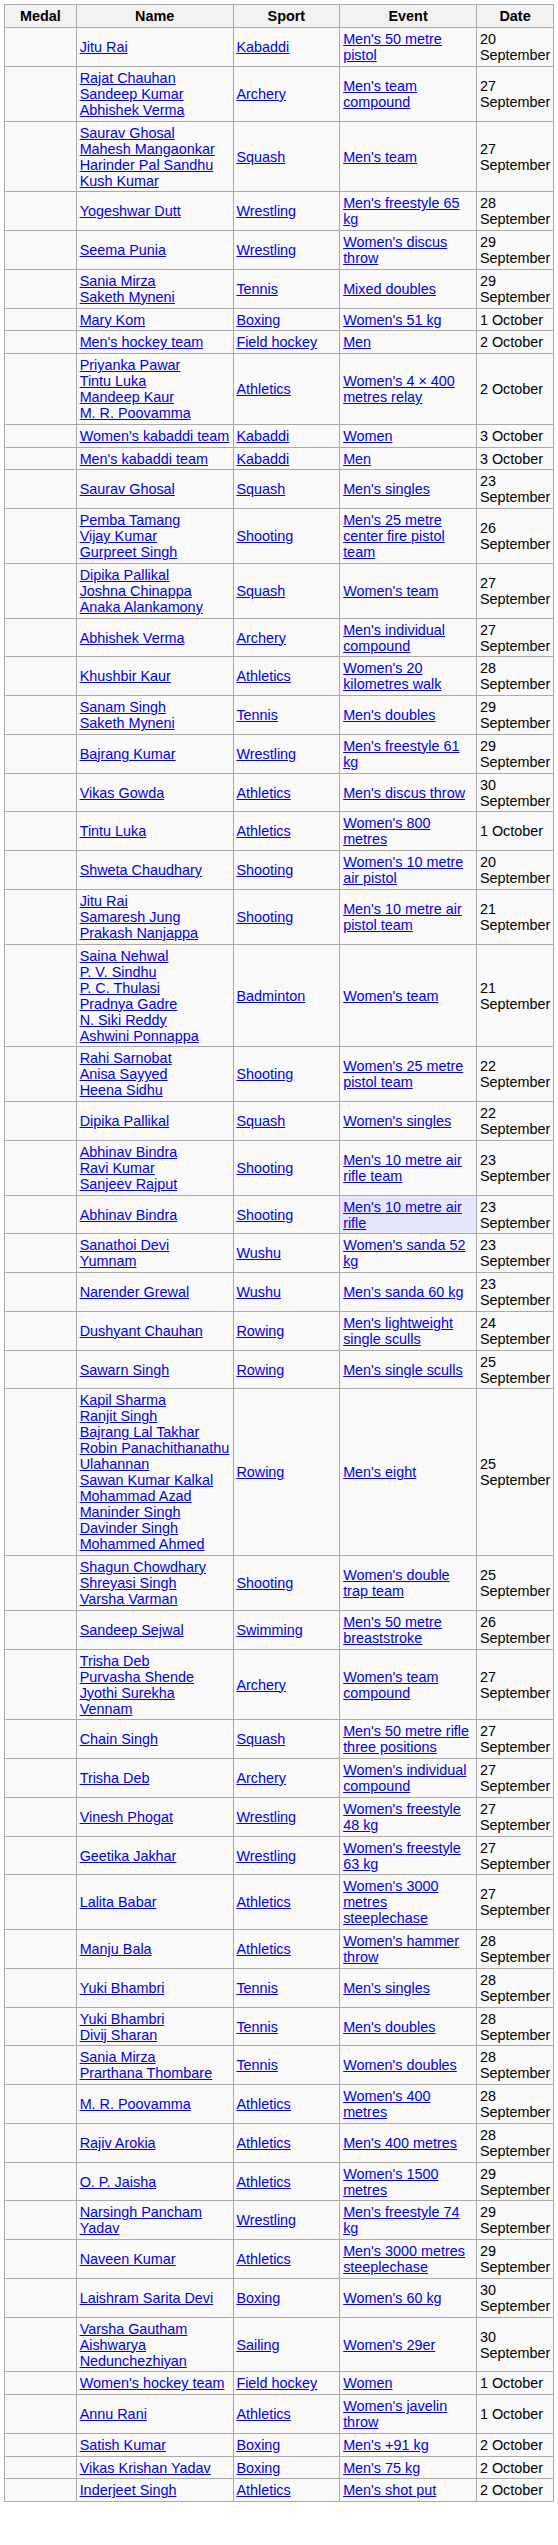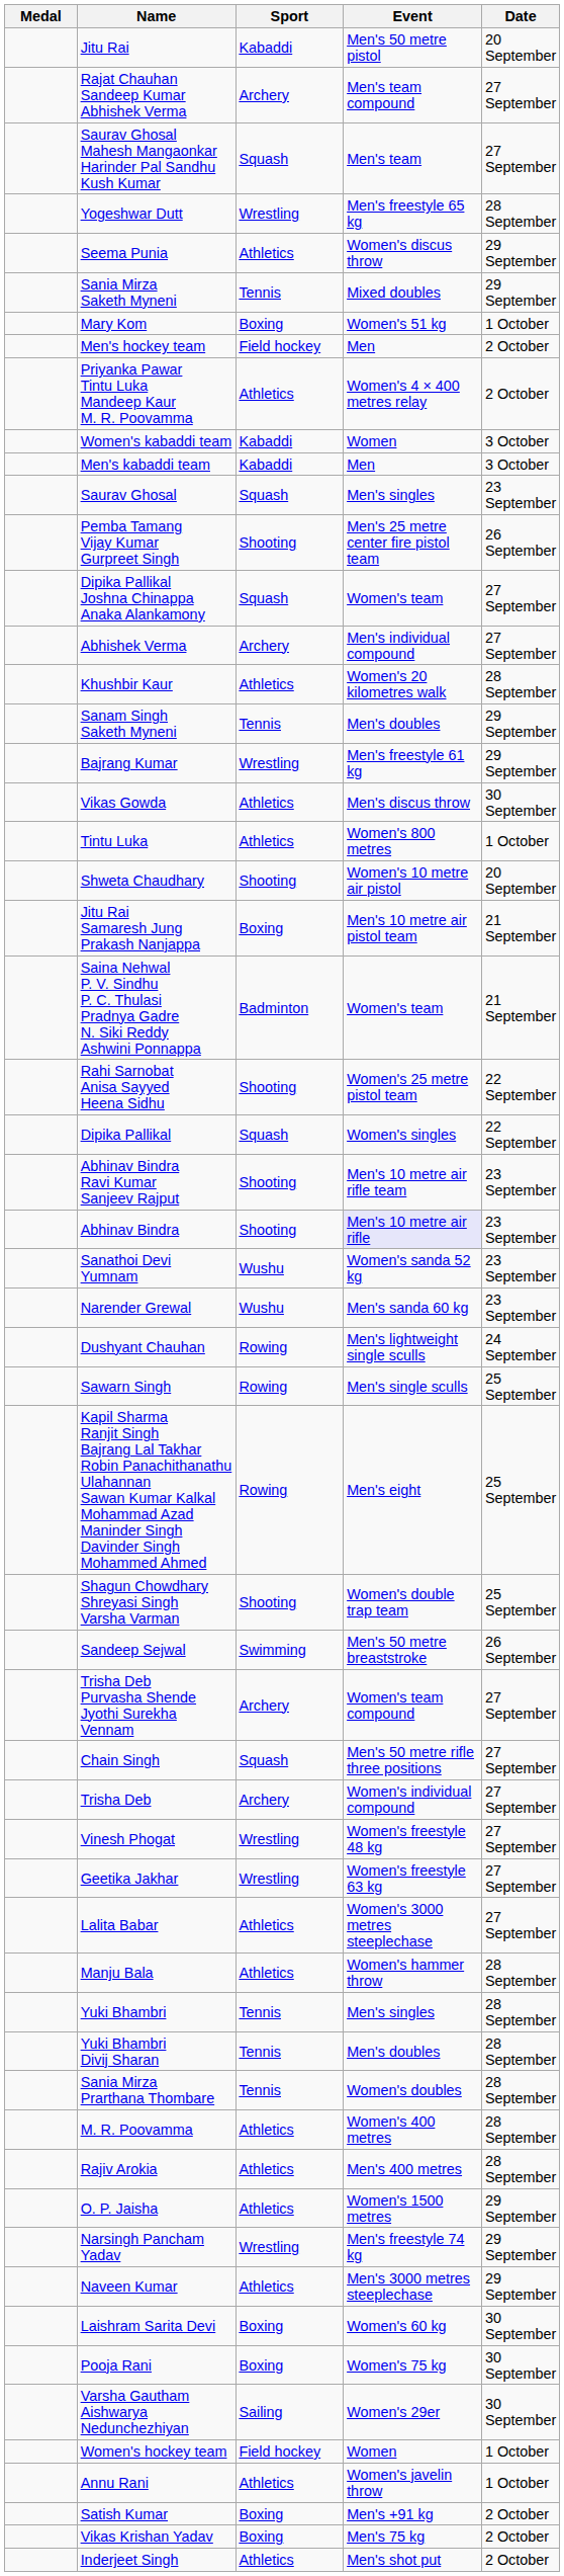 <table class="wikitable sortable" style="text-align:center; font-size:90%">
 <tr>
 <th width="65">Medal</th>
 <th width="150">Name</th>
 <th width="100">Sport</th>
 <th width="130">Event</th>
 <th width="70">Date</th>
 </tr>
 <tr>
 <td align=left></td>
 <td align=left><a href='#'>Jitu Rai</a></td>
 <td align=left><a href='#'>Kabaddi</a></td>
 <td align=left><a href='#'>Men's 50 metre pistol</a></td>
 <td align=left>20 September</td>
 </tr>
 <tr>
 <td align=left></td>
 <td align=left><a href='#'>Rajat Chauhan</a><br><a href='#'>Sandeep Kumar</a><br><a href='#'>Abhishek Verma</a></td>
 <td align=left><a href='#'>Archery</a></td>
 <td align=left><a href='#'>Men's team compound</a></td>
 <td align=left>27 September</td>
 </tr>
 <tr>
 <td align=left></td>
 <td align=left><a href='#'>Saurav Ghosal</a><br><a href='#'>Mahesh Mangaonkar</a><br><a href='#'>Harinder Pal Sandhu</a><br><a href='#'>Kush Kumar</a></td>
 <td align=left><a href='#'>Squash</a></td>
 <td align=left><a href='#'>Men's team</a></td>
 <td align=left>27 September</td>
 </tr>
 <tr>
 <td align=left></td>
 <td align=left><a href='#'>Yogeshwar Dutt</a></td>
 <td align=left><a href='#'>Wrestling</a></td>
 <td align=left><a href='#'>Men's freestyle 65 kg</a></td>
 <td align=left>28 September</td>
 </tr>
 <tr>
 <td align=left></td>
 <td align=left><a href='#'>Seema Punia</a></td>
-<td align=left><a href='#'>Wrestling</a></td>
+<td align=left><a href='#'>Athletics</a></td>
 <td align=left><a href='#'>Women's discus throw</a></td>
 <td align=left>29 September</td>
 </tr>
 <tr>
 <td align=left></td>
 <td align=left><a href='#'>Sania Mirza</a><br><a href='#'>Saketh Myneni</a></td>
 <td align=left><a href='#'>Tennis</a></td>
 <td align=left><a href='#'>Mixed doubles</a></td>
 <td align=left>29 September</td>
 </tr>
 <tr>
 <td align=left></td>
 <td align=left><a href='#'>Mary Kom</a></td>
 <td align=left><a href='#'>Boxing</a></td>
 <td align=left><a href='#'>Women's 51 kg</a></td>
 <td align=left>1 October</td>
 </tr>
 <tr>
 <td align=left></td>
 <td align=left><a href='#'>Men's hockey team</a></td>
 <td align=left><a href='#'>Field hockey</a></td>
 <td align=left><a href='#'>Men</a></td>
 <td align=left>2 October</td>
 </tr>
 <tr>
 <td align=left></td>
 <td align=left><a href='#'>Priyanka Pawar</a><br><a href='#'>Tintu Luka</a><br><a href='#'>Mandeep Kaur</a><br><a href='#'>M. R. Poovamma</a></td>
 <td align=left><a href='#'>Athletics</a></td>
 <td align=left><a href='#'>Women's 4 × 400 metres relay</a></td>
 <td align=left>2 October</td>
 </tr>
 <tr>
 <td align=left></td>
 <td align=left><a href='#'>Women's kabaddi team</a></td>
 <td align=left><a href='#'>Kabaddi</a></td>
 <td align=left><a href='#'>Women</a></td>
 <td align=left>3 October</td>
 </tr>
 <tr>
 <td align=left></td>
 <td align=left><a href='#'>Men's kabaddi team</a></td>
 <td align=left><a href='#'>Kabaddi</a></td>
 <td align=left><a href='#'>Men</a></td>
 <td align=left>3 October</td>
 </tr>
 <tr>
 <td align=left></td>
 <td align=left><a href='#'>Saurav Ghosal</a></td>
 <td align=left><a href='#'>Squash</a></td>
 <td align=left><a href='#'>Men's singles</a></td>
 <td align=left>23 September</td>
 </tr>
 <tr>
 <td align=left></td>
 <td align=left><a href='#'>Pemba Tamang</a><br><a href='#'>Vijay Kumar</a><br><a href='#'>Gurpreet Singh</a></td>
 <td align=left><a href='#'>Shooting</a></td>
 <td align=left><a href='#'>Men's 25 metre center fire pistol team</a></td>
 <td align=left>26 September</td>
 </tr>
 <tr>
 <td align=left></td>
 <td align=left><a href='#'>Dipika Pallikal</a><br><a href='#'>Joshna Chinappa</a><br><a href='#'>Anaka Alankamony</a></td>
 <td align=left><a href='#'>Squash</a></td>
 <td align=left><a href='#'>Women's team</a></td>
 <td align=left>27 September</td>
 </tr>
 <tr>
 <td align=left></td>
 <td align=left><a href='#'>Abhishek Verma</a></td>
 <td align=left><a href='#'>Archery</a></td>
 <td align=left><a href='#'>Men's individual compound</a></td>
 <td align=left>27 September</td>
 </tr>
 <tr>
 <td align=left></td>
 <td align=left><a href='#'>Khushbir Kaur</a></td>
 <td align=left><a href='#'>Athletics</a></td>
 <td align=left><a href='#'>Women's 20 kilometres walk</a></td>
 <td align=left>28 September</td>
 </tr>
 <tr>
 <td align=left></td>
 <td align=left><a href='#'>Sanam Singh</a><br><a href='#'>Saketh Myneni</a></td>
 <td align=left><a href='#'>Tennis</a></td>
 <td align=left><a href='#'>Men's doubles</a></td>
 <td align=left>29 September</td>
 </tr>
 <tr>
 <td align=left></td>
 <td align=left><a href='#'>Bajrang Kumar</a></td>
 <td align=left><a href='#'>Wrestling</a></td>
 <td align=left><a href='#'>Men's freestyle 61 kg</a></td>
 <td align=left>29 September</td>
 </tr>
 <tr>
 <td align=left></td>
 <td align=left><a href='#'>Vikas Gowda</a></td>
 <td align=left><a href='#'>Athletics</a></td>
 <td align=left><a href='#'>Men's discus throw</a></td>
 <td align=left>30 September</td>
 </tr>
 <tr>
 <td align=left></td>
 <td align=left><a href='#'>Tintu Luka</a></td>
 <td align=left><a href='#'>Athletics</a></td>
 <td align=left><a href='#'>Women's 800 metres</a></td>
 <td align=left>1 October</td>
 </tr>
 <tr>
 <td align=left></td>
 <td align=left><a href='#'>Shweta Chaudhary</a></td>
 <td align=left><a href='#'>Shooting</a></td>
 <td align=left><a href='#'>Women's 10 metre air pistol</a></td>
 <td align=left>20 September</td>
 </tr>
 <tr>
 <td align=left></td>
 <td align=left><a href='#'>Jitu Rai</a><br><a href='#'>Samaresh Jung</a><br><a href='#'>Prakash Nanjappa</a></td>
-<td align=left><a href='#'>Shooting</a></td>
+<td align=left><a href='#'>Boxing</a></td>
 <td align=left><a href='#'>Men's 10 metre air pistol team</a></td>
 <td align=left>21 September</td>
 </tr>
 <tr>
 <td align=left></td>
 <td align=left><a href='#'>Saina Nehwal</a><br><a href='#'>P. V. Sindhu</a><br><a href='#'>P. C. Thulasi</a><br><a href='#'>Pradnya Gadre</a><br><a href='#'>N. Siki Reddy</a><br><a href='#'>Ashwini Ponnappa</a></td>
 <td align=left><a href='#'>Badminton</a></td>
 <td align=left><a href='#'>Women's team</a></td>
 <td align=left>21 September</td>
 </tr>
 <tr>
 <td align=left></td>
 <td align=left><a href='#'>Rahi Sarnobat</a><br><a href='#'>Anisa Sayyed</a><br><a href='#'>Heena Sidhu</a></td>
 <td align=left><a href='#'>Shooting</a></td>
 <td align=left><a href='#'>Women's 25 metre pistol team</a></td>
 <td align=left>22 September</td>
 </tr>
 <tr>
 <td align=left></td>
 <td align=left><a href='#'>Dipika Pallikal</a></td>
 <td align=left><a href='#'>Squash</a></td>
 <td align=left><a href='#'>Women's singles</a></td>
 <td align=left>22 September</td>
 </tr>
 <tr>
 <td align=left></td>
 <td align=left><a href='#'>Abhinav Bindra</a><br><a href='#'>Ravi Kumar</a><br><a href='#'>Sanjeev Rajput</a></td>
 <td align=left><a href='#'>Shooting</a></td>
 <td align=left><a href='#'>Men's 10 metre air rifle team</a></td>
 <td align=left>23 September</td>
 </tr>
 <tr>
 <td align=left></td>
 <td align=left><a href='#'>Abhinav Bindra</a></td>
 <td align=left><a href='#'>Shooting</a></td>
 <td align=left style="background: lavender;"><a href='#'>Men's 10 metre air rifle</a></td>
 <td align=left>23 September</td>
 </tr>
 <tr>
 <td align=left></td>
 <td align=left><a href='#'>Sanathoi Devi Yumnam</a></td>
 <td align=left><a href='#'>Wushu</a></td>
 <td align=left><a href='#'>Women's sanda 52 kg</a></td>
 <td align=left>23 September</td>
 </tr>
 <tr>
 <td align=left></td>
 <td align=left><a href='#'>Narender Grewal</a></td>
 <td align=left><a href='#'>Wushu</a></td>
 <td align=left><a href='#'>Men's sanda 60 kg</a></td>
 <td align=left>23 September</td>
 </tr>
 <tr>
 <td align=left></td>
 <td align=left><a href='#'>Dushyant Chauhan</a></td>
 <td align=left><a href='#'>Rowing</a></td>
 <td align=left><a href='#'>Men's lightweight single sculls</a></td>
 <td align=left>24 September</td>
 </tr>
 <tr>
 <td align=left></td>
 <td align=left><a href='#'>Sawarn Singh</a></td>
 <td align=left><a href='#'>Rowing</a></td>
 <td align=left><a href='#'>Men's single sculls</a></td>
 <td align=left>25 September</td>
 </tr>
 <tr>
 <td align=left></td>
 <td align=left><a href='#'>Kapil Sharma</a><br><a href='#'>Ranjit Singh</a><br><a href='#'>Bajrang Lal Takhar</a><br><a href='#'>Robin Panachithanathu Ulahannan</a><br><a href='#'>Sawan Kumar Kalkal</a><br><a href='#'>Mohammad Azad</a><br><a href='#'>Maninder Singh</a><br><a href='#'>Davinder Singh</a><br><a href='#'>Mohammed Ahmed</a></td>
 <td align=left><a href='#'>Rowing</a></td>
 <td align=left><a href='#'>Men's eight</a></td>
 <td align=left>25 September</td>
 </tr>
 <tr>
 <td align=left></td>
 <td align=left><a href='#'>Shagun Chowdhary</a><br><a href='#'>Shreyasi Singh</a><br><a href='#'>Varsha Varman</a></td>
 <td align=left><a href='#'>Shooting</a></td>
 <td align=left><a href='#'>Women's double trap team</a></td>
 <td align=left>25 September</td>
 </tr>
 <tr>
 <td align=left></td>
 <td align=left><a href='#'>Sandeep Sejwal</a></td>
 <td align=left><a href='#'>Swimming</a></td>
 <td align=left><a href='#'>Men's 50 metre breaststroke</a></td>
 <td align=left>26 September</td>
 </tr>
 <tr>
 <td align=left></td>
 <td align=left><a href='#'>Trisha Deb</a><br><a href='#'>Purvasha Shende</a><br><a href='#'>Jyothi Surekha Vennam</a></td>
 <td align=left><a href='#'>Archery</a></td>
 <td align=left><a href='#'>Women's team compound</a></td>
 <td align=left>27 September</td>
 </tr>
 <tr>
 <td align=left></td>
 <td align=left><a href='#'>Chain Singh</a></td>
 <td align=left><a href='#'>Squash</a></td>
 <td align=left><a href='#'>Men's 50 metre rifle three positions</a></td>
 <td align=left>27 September</td>
 </tr>
 <tr>
 <td align=left></td>
 <td align=left><a href='#'>Trisha Deb</a></td>
 <td align=left><a href='#'>Archery</a></td>
 <td align=left><a href='#'>Women's individual compound</a></td>
 <td align=left>27 September</td>
 </tr>
 <tr>
 <td align=left></td>
 <td align=left><a href='#'>Vinesh Phogat</a></td>
 <td align=left><a href='#'>Wrestling</a></td>
 <td align=left><a href='#'>Women's freestyle 48 kg</a></td>
 <td align=left>27 September</td>
 </tr>
 <tr>
 <td align=left></td>
 <td align=left><a href='#'>Geetika Jakhar</a></td>
 <td align=left><a href='#'>Wrestling</a></td>
 <td align=left><a href='#'>Women's freestyle 63 kg</a></td>
 <td align=left>27 September</td>
 </tr>
 <tr>
 <td align=left></td>
 <td align=left><a href='#'>Lalita Babar</a></td>
 <td align=left><a href='#'>Athletics</a></td>
 <td align=left><a href='#'>Women's 3000 metres steeplechase</a></td>
 <td align=left>27 September</td>
 </tr>
 <tr>
 <td align=left></td>
 <td align=left><a href='#'>Manju Bala</a></td>
 <td align=left><a href='#'>Athletics</a></td>
 <td align=left><a href='#'>Women's hammer throw</a></td>
 <td align=left>28 September</td>
 </tr>
 <tr>
 <td align=left></td>
 <td align=left><a href='#'>Yuki Bhambri</a></td>
 <td align=left><a href='#'>Tennis</a></td>
 <td align=left><a href='#'>Men's singles</a></td>
 <td align=left>28 September</td>
 </tr>
 <tr>
 <td align=left></td>
 <td align=left><a href='#'>Yuki Bhambri</a><br><a href='#'>Divij Sharan</a></td>
 <td align=left><a href='#'>Tennis</a></td>
 <td align=left><a href='#'>Men's doubles</a></td>
 <td align=left>28 September</td>
 </tr>
 <tr>
 <td align=left></td>
 <td align=left><a href='#'>Sania Mirza</a><br><a href='#'>Prarthana Thombare</a></td>
 <td align=left><a href='#'>Tennis</a></td>
 <td align=left><a href='#'>Women's doubles</a></td>
 <td align=left>28 September</td>
 </tr>
 <tr>
 <td align=left></td>
 <td align=left><a href='#'>M. R. Poovamma</a></td>
 <td align=left><a href='#'>Athletics</a></td>
 <td align=left><a href='#'>Women's 400 metres</a></td>
 <td align=left>28 September</td>
 </tr>
 <tr>
 <td align=left></td>
 <td align=left><a href='#'>Rajiv Arokia</a></td>
 <td align=left><a href='#'>Athletics</a></td>
 <td align=left><a href='#'>Men's 400 metres</a></td>
 <td align=left>28 September</td>
 </tr>
 <tr>
 <td align=left></td>
 <td align=left><a href='#'>O. P. Jaisha</a></td>
 <td align=left><a href='#'>Athletics</a></td>
 <td align=left><a href='#'>Women's 1500 metres</a></td>
 <td align=left>29 September</td>
 </tr>
 <tr>
 <td align=left></td>
 <td align=left><a href='#'>Narsingh Pancham Yadav</a></td>
 <td align=left><a href='#'>Wrestling</a></td>
 <td align=left><a href='#'>Men's freestyle 74 kg</a></td>
 <td align=left>29 September</td>
 </tr>
 <tr>
 <td align=left></td>
 <td align=left><a href='#'>Naveen Kumar</a></td>
 <td align=left><a href='#'>Athletics</a></td>
 <td align=left><a href='#'>Men's 3000 metres steeplechase</a></td>
 <td align=left>29 September</td>
 </tr>
 <tr>
 <td align=left></td>
 <td align=left><a href='#'>Laishram Sarita Devi</a></td>
 <td align=left><a href='#'>Boxing</a></td>
 <td align=left><a href='#'>Women's 60 kg</a></td>
 <td align=left>30 September</td>
 </tr>
 <tr>
 <td align=left></td>
+<td align=left><a href='#'>Pooja Rani</a></td>
+<td align=left><a href='#'>Boxing</a></td>
+<td align=left><a href='#'>Women's 75 kg</a></td>
+<td align=left>30 September</td>
+</tr>
+<tr>
+<td align=left></td>
 <td align=left><a href='#'>Varsha Gautham</a><br><a href='#'>Aishwarya Nedunchezhiyan</a></td>
 <td align=left><a href='#'>Sailing</a></td>
 <td align=left><a href='#'>Women's 29er</a></td>
 <td align=left>30 September</td>
 </tr>
 <tr>
 <td align=left></td>
 <td align=left><a href='#'>Women's hockey team</a></td>
 <td align=left><a href='#'>Field hockey</a></td>
 <td align=left><a href='#'>Women</a></td>
 <td align=left>1 October</td>
 </tr>
 <tr>
 <td align=left></td>
 <td align=left><a href='#'>Annu Rani</a></td>
 <td align=left><a href='#'>Athletics</a></td>
 <td align=left><a href='#'>Women's javelin throw</a></td>
 <td align=left>1 October</td>
 </tr>
 <tr>
 <td align=left></td>
 <td align=left><a href='#'>Satish Kumar</a></td>
 <td align=left><a href='#'>Boxing</a></td>
 <td align=left><a href='#'>Men's +91 kg</a></td>
 <td align=left>2 October</td>
 </tr>
 <tr>
 <td align=left></td>
 <td align=left><a href='#'>Vikas Krishan Yadav</a></td>
 <td align=left><a href='#'>Boxing</a></td>
 <td align=left><a href='#'>Men's 75 kg</a></td>
 <td align=left>2 October</td>
 </tr>
 <tr>
 <td align=left></td>
 <td align=left><a href='#'>Inderjeet Singh</a></td>
 <td align=left><a href='#'>Athletics</a></td>
 <td align=left><a href='#'>Men's shot put</a></td>
 <td align=left>2 October</td>
 </tr>
 </table>
